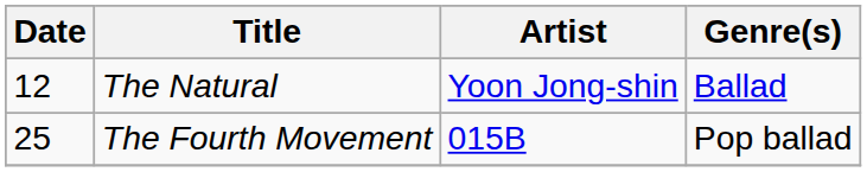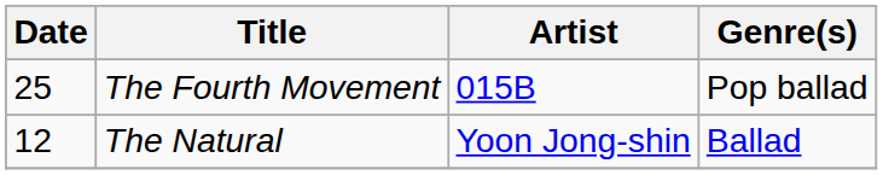 <table class="wikitable" style="text-align: left;">
 <tr>
 <th>Date</th>
 <th>Title</th>
 <th>Artist</th>
 <th>Genre(s)</th>
 </tr>
 <tr>
+<td>25</td>
+<td><em>The Fourth Movement</em></td>
+<td><a href='#'>015B</a></td>
+<td>Pop ballad</td>
+</tr>
+<tr>
 <td>12</td>
 <td><em>The Natural</em></td>
 <td><a href='#'>Yoon Jong-shin</a></td>
 <td><a href='#'>Ballad</a></td>
 </tr>
 <tr>
-<td>25</td>
-<td><em>The Fourth Movement</em></td>
-<td><a href='#'>015B</a></td>
-<td>Pop ballad</td>
-</tr>
-<tr>
 </tr>
 </table>
